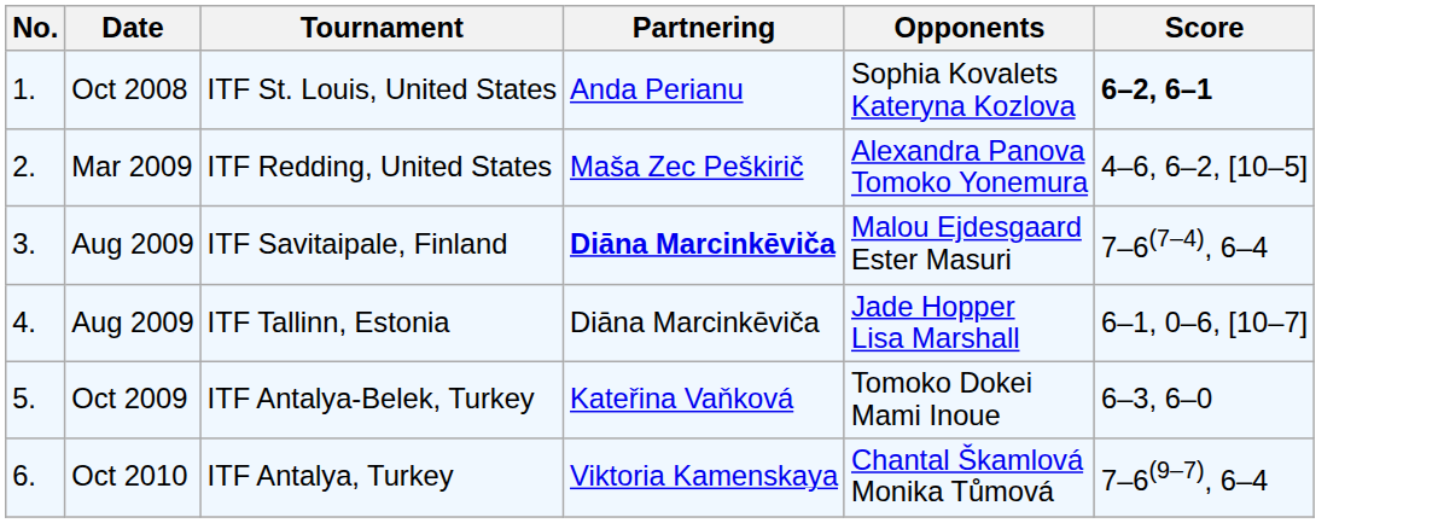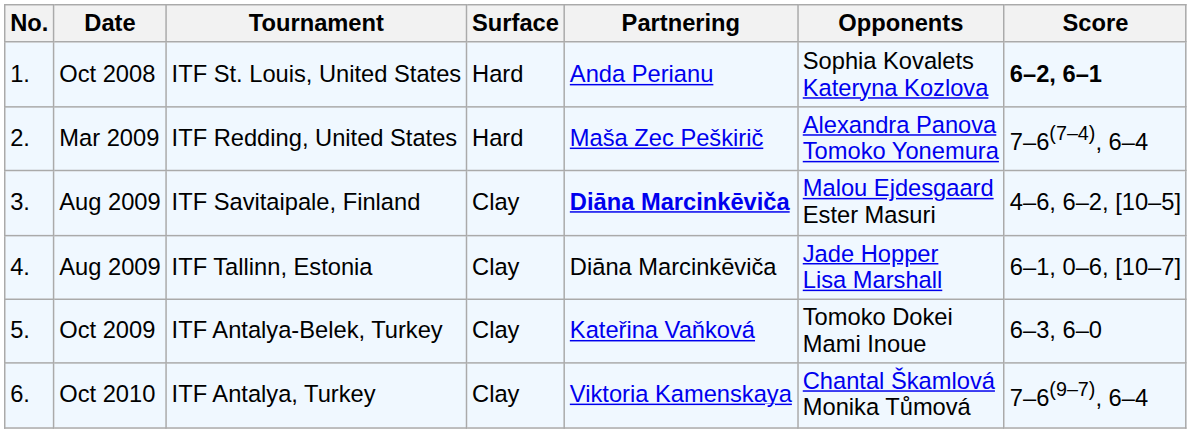 <table class="wikitable">
 <tr>
 <th>No.</th>
 <th>Date</th>
 <th>Tournament</th>
+<th>Surface</th>
 <th>Partnering</th>
 <th>Opponents</th>
 <th>Score</th>
 </tr>
 <tr bgcolor="#f0f8ff">
 <td>1.</td>
 <td>Oct 2008</td>
 <td>ITF St. Louis, United States</td>
+<td>Hard</td>
 <td> <a href='#'>Anda Perianu</a></td>
 <td> Sophia Kovalets <br>  <a href='#'>Kateryna Kozlova</a></td>
 <td><strong>6–2, 6–1</strong></td>
 </tr>
 <tr bgcolor="#f0f8ff">
 <td>2.</td>
 <td>Mar 2009</td>
 <td>ITF Redding, United States</td>
+<td>Hard</td>
 <td> <a href='#'>Maša Zec Peškirič</a></td>
 <td> <a href='#'>Alexandra Panova</a> <br>  <a href='#'>Tomoko Yonemura</a></td>
-<td>4–6, 6–2, [10–5]</td>
+<td>7–6<sup>(7–4)</sup>, 6–4</td>
 </tr>
 <tr bgcolor="#f0f8ff">
 <td>3.</td>
 <td>Aug 2009</td>
 <td>ITF Savitaipale, Finland</td>
+<td>Clay</td>
 <td><strong> <a href='#'>Diāna Marcinkēviča</a></strong></td>
 <td> <a href='#'>Malou Ejdesgaard</a> <br>  Ester Masuri</td>
-<td>7–6<sup>(7–4)</sup>, 6–4</td>
+<td>4–6, 6–2, [10–5]</td>
 </tr>
 <tr bgcolor="#f0f8ff">
 <td>4.</td>
 <td>Aug 2009</td>
 <td>ITF Tallinn, Estonia</td>
+<td>Clay</td>
 <td> Diāna Marcinkēviča</td>
 <td> <a href='#'>Jade Hopper</a> <br>  <a href='#'>Lisa Marshall</a></td>
 <td>6–1, 0–6, [10–7]</td>
 </tr>
 <tr bgcolor="#f0f8ff">
 <td>5.</td>
 <td>Oct 2009</td>
 <td>ITF Antalya-Belek, Turkey</td>
+<td>Clay</td>
 <td> <a href='#'>Kateřina Vaňková</a></td>
 <td> Tomoko Dokei <br>  Mami Inoue</td>
 <td>6–3, 6–0</td>
 </tr>
 <tr bgcolor="#f0f8ff">
 <td>6.</td>
 <td>Oct 2010</td>
 <td>ITF Antalya, Turkey</td>
+<td>Clay</td>
 <td> <a href='#'>Viktoria Kamenskaya</a></td>
 <td> <a href='#'>Chantal Škamlová</a> <br>  Monika Tůmová</td>
 <td>7–6<sup>(9–7)</sup>, 6–4</td>
 </tr>
 </table>
